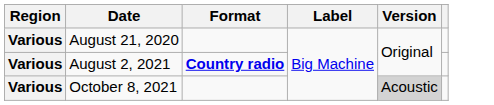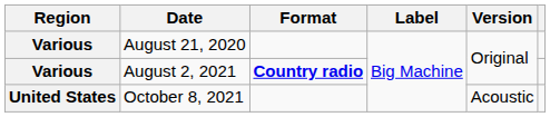 <table class="wikitable plainrowheaders">
 <tr>
 <th scope="col">Region</th>
 <th scope="col">Date</th>
 <th scope="col">Format</th>
 <th scope="col">Label</th>
 <th scope="col">Version</th>
 <th scope="col"></th>
 </tr>
 <tr>
 <th scope="row">Various</th>
 <td>August 21, 2020</td>
 <td></td>
 <td rowspan="3"><a href='#'>Big Machine</a></td>
 <td rowspan="2">Original</td>
 <td></td>
 </tr>
 <tr>
 <th scope="row">Various</th>
 <td>August 2, 2021</td>
 <td><strong><a href='#'>Country radio</a></strong></td>
 <td></td>
 </tr>
 <tr>
-<th scope="row">Various</th>
+<th scope="row">United States</th>
 <td>October 8, 2021</td>
 <td></td>
-<td style="background: lightgrey;">Acoustic</td>
+<td>Acoustic</td>
 <td></td>
 </tr>
 </table>
